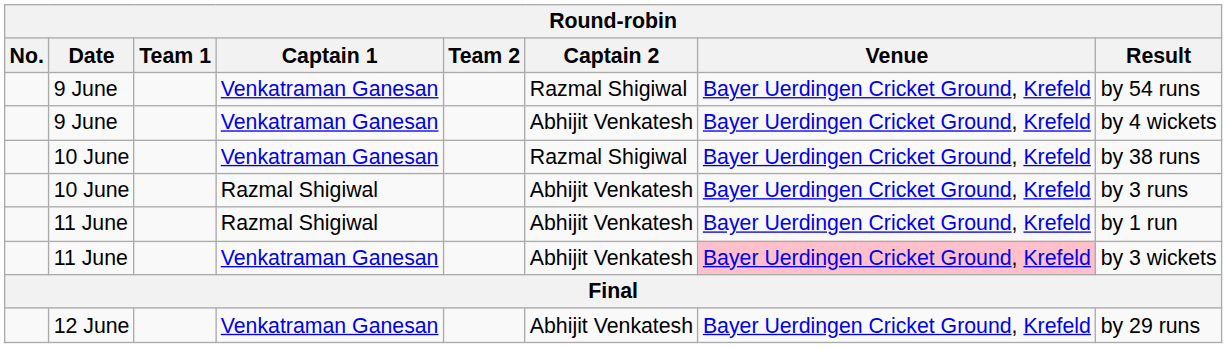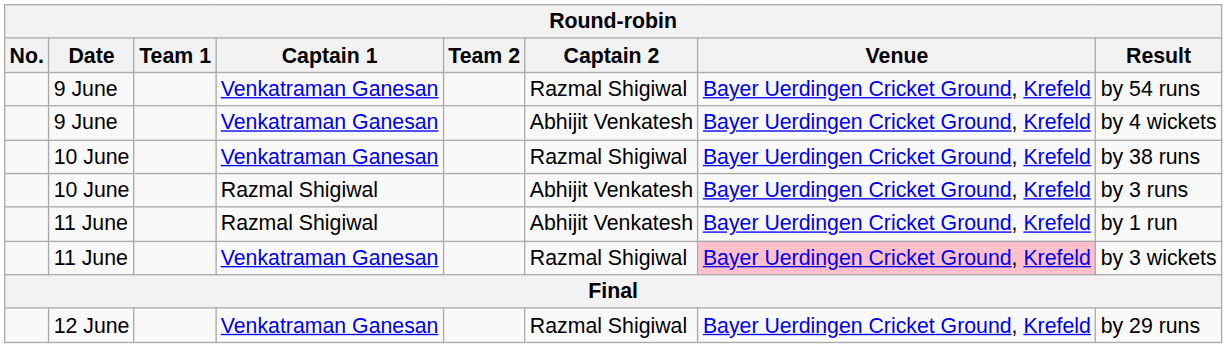 <table class="wikitable">
 <tr>
 <th colspan="9">Round-robin</th>
 </tr>
 <tr>
 <th>No.</th>
 <th>Date</th>
 <th>Team 1</th>
 <th>Captain 1</th>
 <th>Team 2</th>
 <th>Captain 2</th>
 <th>Venue</th>
 <th>Result</th>
 </tr>
 <tr>
 <td></td>
 <td>9 June</td>
 <td></td>
 <td><a href='#'>Venkatraman Ganesan</a></td>
 <td></td>
 <td>Razmal Shigiwal</td>
 <td><a href='#'>Bayer Uerdingen Cricket Ground</a>, <a href='#'>Krefeld</a></td>
 <td> by 54 runs</td>
 </tr>
 <tr>
 <td></td>
 <td>9 June</td>
 <td></td>
 <td><a href='#'>Venkatraman Ganesan</a></td>
 <td></td>
 <td>Abhijit Venkatesh</td>
 <td><a href='#'>Bayer Uerdingen Cricket Ground</a>, <a href='#'>Krefeld</a></td>
 <td> by 4 wickets</td>
 </tr>
 <tr>
 <td></td>
 <td>10 June</td>
 <td></td>
 <td><a href='#'>Venkatraman Ganesan</a></td>
 <td></td>
 <td>Razmal Shigiwal</td>
 <td><a href='#'>Bayer Uerdingen Cricket Ground</a>, <a href='#'>Krefeld</a></td>
 <td> by 38 runs</td>
 </tr>
 <tr>
 <td></td>
 <td>10 June</td>
 <td></td>
 <td>Razmal Shigiwal</td>
 <td></td>
 <td>Abhijit Venkatesh</td>
 <td><a href='#'>Bayer Uerdingen Cricket Ground</a>, <a href='#'>Krefeld</a></td>
 <td> by 3 runs</td>
 </tr>
 <tr>
 <td></td>
 <td>11 June</td>
 <td></td>
 <td>Razmal Shigiwal</td>
 <td></td>
 <td>Abhijit Venkatesh</td>
 <td><a href='#'>Bayer Uerdingen Cricket Ground</a>, <a href='#'>Krefeld</a></td>
 <td> by 1 run</td>
 </tr>
 <tr>
 <td></td>
 <td>11 June</td>
 <td></td>
 <td><a href='#'>Venkatraman Ganesan</a></td>
 <td></td>
-<td>Abhijit Venkatesh</td>
+<td>Razmal Shigiwal</td>
 <td style="background: pink;"><a href='#'>Bayer Uerdingen Cricket Ground</a>, <a href='#'>Krefeld</a></td>
 <td> by 3 wickets</td>
 </tr>
 <tr>
 <th colspan="8">Final</th>
 </tr>
 <tr>
 <td></td>
 <td>12 June</td>
 <td></td>
 <td><a href='#'>Venkatraman Ganesan</a></td>
 <td></td>
-<td>Abhijit Venkatesh</td>
+<td>Razmal Shigiwal</td>
 <td><a href='#'>Bayer Uerdingen Cricket Ground</a>, <a href='#'>Krefeld</a></td>
 <td> by 29 runs</td>
 </tr>
 </table>
